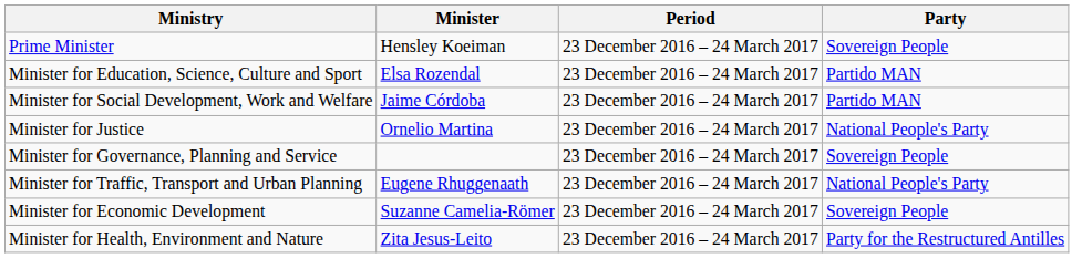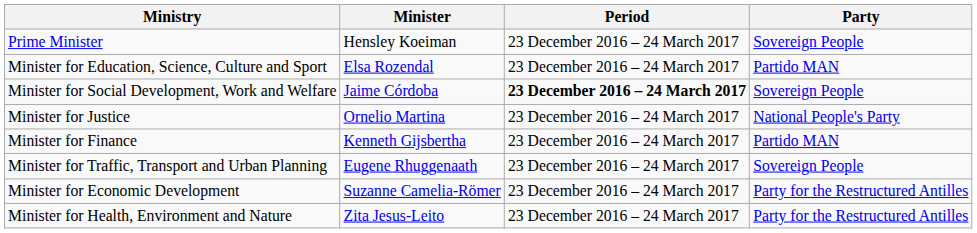 <table class="wikitable">
 <tr>
 <th>Ministry</th>
 <th>Minister</th>
 <th>Period</th>
 <th>Party</th>
 </tr>
 <tr>
 <td><a href='#'>Prime Minister</a></td>
 <td>Hensley Koeiman</td>
 <td>23 December 2016 – 24 March 2017</td>
 <td><a href='#'>Sovereign People</a></td>
 </tr>
 <tr>
 <td>Minister for Education, Science, Culture and Sport</td>
 <td><a href='#'>Elsa Rozendal</a></td>
 <td>23 December 2016 – 24 March 2017</td>
 <td><a href='#'>Partido MAN</a></td>
 </tr>
 <tr>
 <td>Minister for Social Development, Work and Welfare</td>
 <td><a href='#'>Jaime Córdoba</a></td>
-<td>23 December 2016 – 24 March 2017</td>
-<td><a href='#'>Partido MAN</a></td>
+<td><strong>23 December 2016 – 24 March 2017</strong></td>
+<td><a href='#'>Sovereign People</a></td>
 </tr>
 <tr>
 <td>Minister for Justice</td>
 <td><a href='#'>Ornelio Martina</a></td>
 <td>23 December 2016 – 24 March 2017</td>
 <td><a href='#'>National People's Party</a></td>
 </tr>
 <tr>
-<td>Minister for Governance, Planning and Service</td>
-<td></td>
+<td>Minister for Finance</td>
+<td><a href='#'>Kenneth Gijsbertha</a></td>
 <td>23 December 2016 – 24 March 2017</td>
-<td><a href='#'>Sovereign People</a></td>
+<td><a href='#'>Partido MAN</a></td>
 </tr>
 <tr>
 <td>Minister for Traffic, Transport and Urban Planning</td>
 <td><a href='#'>Eugene Rhuggenaath</a></td>
 <td>23 December 2016 – 24 March 2017</td>
-<td><a href='#'>National People's Party</a></td>
+<td><a href='#'>Sovereign People</a></td>
 </tr>
 <tr>
 <td>Minister for Economic Development</td>
 <td><a href='#'>Suzanne Camelia-Römer</a></td>
 <td>23 December 2016 – 24 March 2017</td>
-<td><a href='#'>Sovereign People</a></td>
+<td><a href='#'>Party for the Restructured Antilles</a></td>
 </tr>
 <tr>
 <td>Minister for Health, Environment and Nature</td>
 <td><a href='#'>Zita Jesus-Leito</a></td>
 <td>23 December 2016 – 24 March 2017</td>
 <td><a href='#'>Party for the Restructured Antilles</a></td>
 </tr>
 </table>
